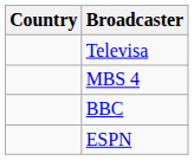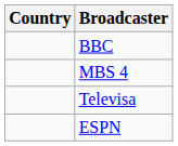 <table class="wikitable">
 <tr>
 <th align=center>Country</th>
 <th align=center>Broadcaster</th>
 </tr>
 <tr>
 <td></td>
-<td><a href='#'>Televisa</a></td>
+<td><a href='#'>BBC</a></td>
 </tr>
 <tr>
 <td></td>
 <td><a href='#'>MBS 4</a></td>
 </tr>
 <tr>
 <td></td>
-<td><a href='#'>BBC</a></td>
+<td><a href='#'>Televisa</a></td>
 </tr>
 <tr>
 <td></td>
 <td><a href='#'>ESPN</a></td>
 </tr>
 </table>
